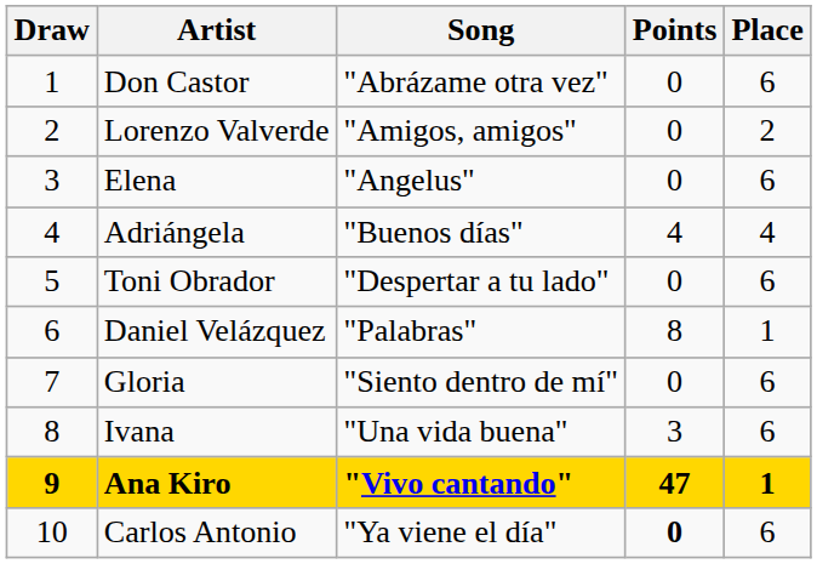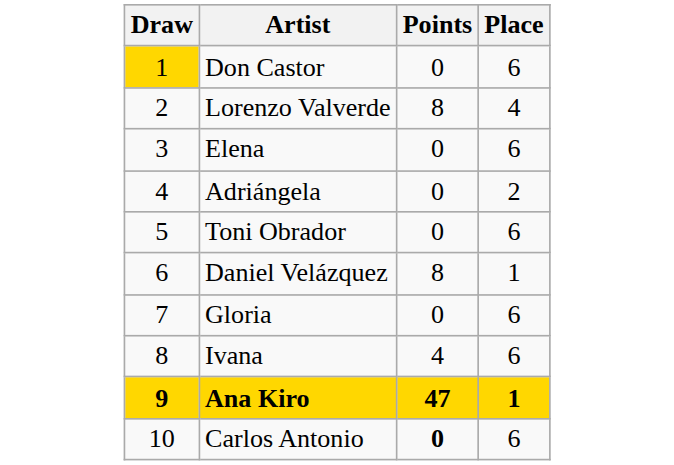 <table class="sortable wikitable" style="margin: 1em auto 1em auto; text-align:center">
 <tr>
 <th>Draw</th>
 <th>Artist</th>
-<th>Song</th>
 <th>Points</th>
 <th>Place</th>
 </tr>
 <tr>
-<td>1</td>
+<td style="background: gold;">1</td>
 <td align="left">Don Castor</td>
-<td align="left">"Abrázame otra vez"</td>
 <td>0</td>
 <td>6</td>
 </tr>
 <tr>
 <td>2</td>
 <td align=left>Lorenzo Valverde</td>
-<td align="left">"Amigos, amigos"</td>
-<td>0</td>
-<td>2</td>
+<td>8</td>
+<td>4</td>
 </tr>
 <tr>
 <td>3</td>
 <td align="left">Elena</td>
-<td align="left">"Angelus"</td>
 <td>0</td>
 <td>6</td>
 </tr>
 <tr>
 <td>4</td>
 <td align="left">Adriángela</td>
-<td align="left">"Buenos días"</td>
-<td>4</td>
-<td>4</td>
+<td>0</td>
+<td>2</td>
 </tr>
 <tr>
 <td>5</td>
 <td align="left">Toni Obrador</td>
-<td align="left">"Despertar a tu lado"</td>
 <td>0</td>
 <td>6</td>
 </tr>
 <tr>
 <td>6</td>
 <td align="left">Daniel Velázquez</td>
-<td align="left">"Palabras"</td>
 <td>8</td>
 <td>1</td>
 </tr>
 <tr>
 <td>7</td>
 <td align="left">Gloria</td>
-<td align="left">"Siento dentro de mí"</td>
 <td>0</td>
 <td>6</td>
 </tr>
 <tr>
 <td>8</td>
 <td align="left">Ivana</td>
-<td align="left">"Una vida buena"</td>
-<td>3</td>
+<td>4</td>
 <td>6</td>
 </tr>
 <tr style="font-weight:bold; background:gold;">
 <td>9</td>
 <td align="left">Ana Kiro</td>
-<td align="left">"<a href='#'>Vivo cantando</a>"</td>
 <td>47</td>
 <td>1</td>
 </tr>
 <tr>
 <td>10</td>
 <td align="left">Carlos Antonio</td>
-<td align="left">"Ya viene el día"</td>
 <td><strong>0</strong></td>
 <td>6</td>
 </tr>
 </table>
